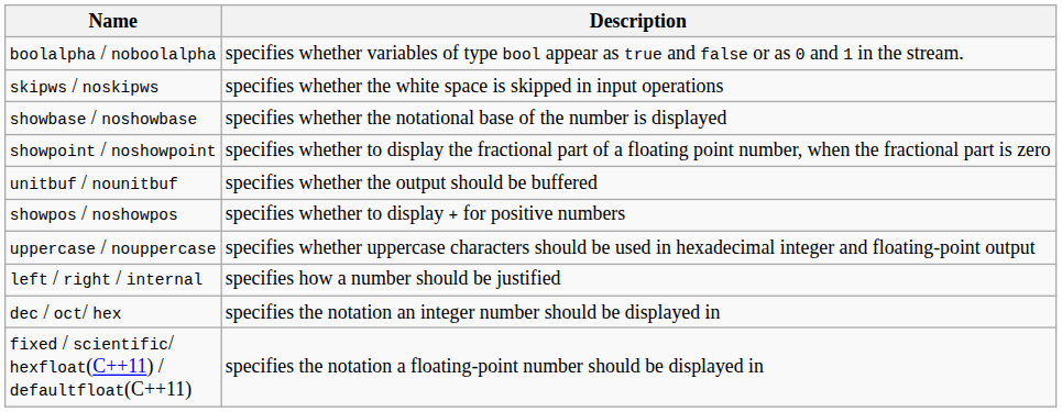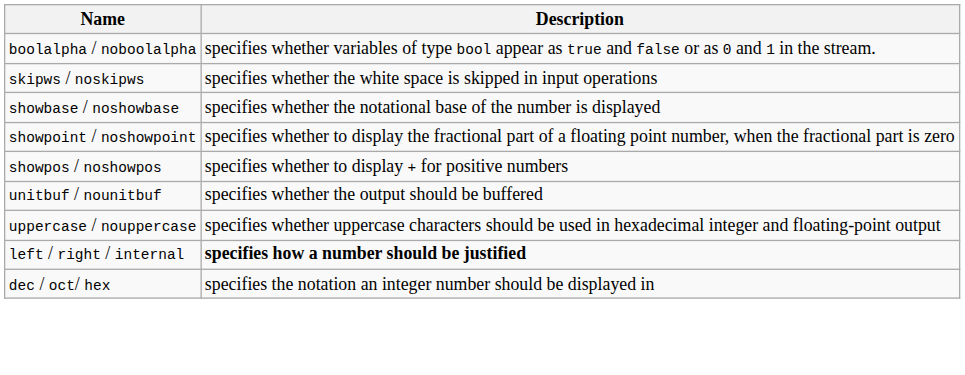 <table class="wikitable" style="font-size:0.85em">
 <tr>
 <th>Name</th>
 <th>Description</th>
 </tr>
 <tr>
 <td><code>boolalpha</code> / <code>noboolalpha</code></td>
 <td>specifies whether variables of type <code>bool</code> appear as <code>true</code> and <code>false</code> or as <code>0</code> and <code>1</code> in the stream.</td>
 </tr>
 <tr>
 <td><code>skipws</code> / <code>noskipws</code></td>
 <td>specifies whether the white space is skipped in input operations</td>
 </tr>
 <tr>
 <td><code>showbase</code> / <code>noshowbase</code></td>
 <td>specifies whether the notational base of the number is displayed</td>
 </tr>
 <tr>
 <td><code>showpoint</code> / <code>noshowpoint</code></td>
 <td>specifies whether to display the fractional part of a floating point number, when the fractional part is zero</td>
 </tr>
 <tr>
+<td><code>showpos</code> / <code>noshowpos</code></td>
+<td>specifies whether to display <code>+</code> for positive numbers</td>
+</tr>
+<tr>
 <td><code>unitbuf</code> / <code>nounitbuf</code></td>
 <td>specifies whether the output should be buffered</td>
-</tr>
-<tr>
-<td><code>showpos</code> / <code>noshowpos</code></td>
-<td>specifies whether to display <code>+</code> for positive numbers</td>
 </tr>
 <tr>
 <td><code>uppercase</code> / <code>nouppercase</code></td>
 <td>specifies whether uppercase characters should be used in hexadecimal integer and floating-point output</td>
 </tr>
 <tr>
 <td><code>left</code> / <code>right</code> / <code>internal</code></td>
-<td>specifies how a number should be justified</td>
+<td><strong>specifies how a number should be justified</strong></td>
 </tr>
 <tr>
 <td><code>dec</code> / <code>oct</code>/ <code>hex</code></td>
 <td>specifies the notation an integer number should be displayed in</td>
 </tr>
-<tr>
-<td><code>fixed</code> / <code>scientific</code>/<br> <code>hexfloat</code>(<a href='#'>C++11</a>) / <br><code>defaultfloat</code>(C++11)</td>
-<td>specifies the notation a floating-point number should be displayed in</td>
-</tr>
 </table>
